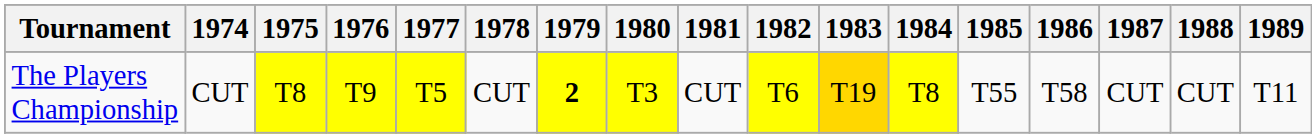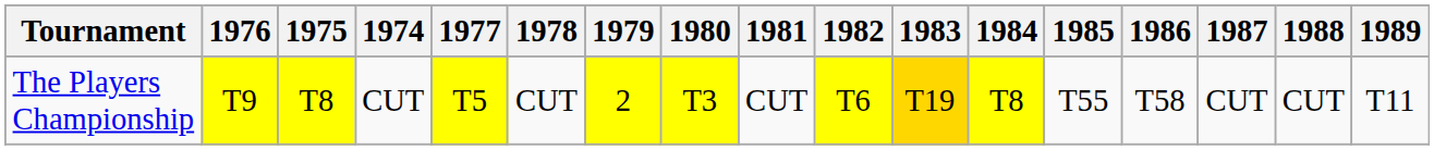 <table class="wikitable" style="font-size:95%;text-align:center;">
 <tr>
 <th>Tournament</th>
+<th>1976</th>
+<th>1975</th>
 <th>1974</th>
-<th>1975</th>
-<th>1976</th>
 <th>1977</th>
 <th>1978</th>
 <th>1979</th>
 <th>1980</th>
 <th>1981</th>
 <th>1982</th>
 <th>1983</th>
 <th>1984</th>
 <th>1985</th>
 <th>1986</th>
 <th>1987</th>
 <th>1988</th>
 <th>1989</th>
 </tr>
 <tr>
 <td align=left><a href='#'>The Players Championship</a></td>
+<td style="background:yellow;">T9</td>
+<td style="background:yellow;">T8</td>
 <td>CUT</td>
-<td style="background:yellow;">T8</td>
-<td style="background:yellow;">T9</td>
 <td style="background:yellow;">T5</td>
 <td>CUT</td>
-<td style="background:yellow;"><strong>2</strong></td>
+<td style="background:yellow;">2</td>
 <td style="background:yellow;">T3</td>
 <td>CUT</td>
 <td style="background:yellow;">T6</td>
 <td style="background: gold;">T19</td>
 <td style="background:yellow;">T8</td>
 <td>T55</td>
 <td>T58</td>
 <td>CUT</td>
 <td>CUT</td>
 <td>T11</td>
 </tr>
 </table>
